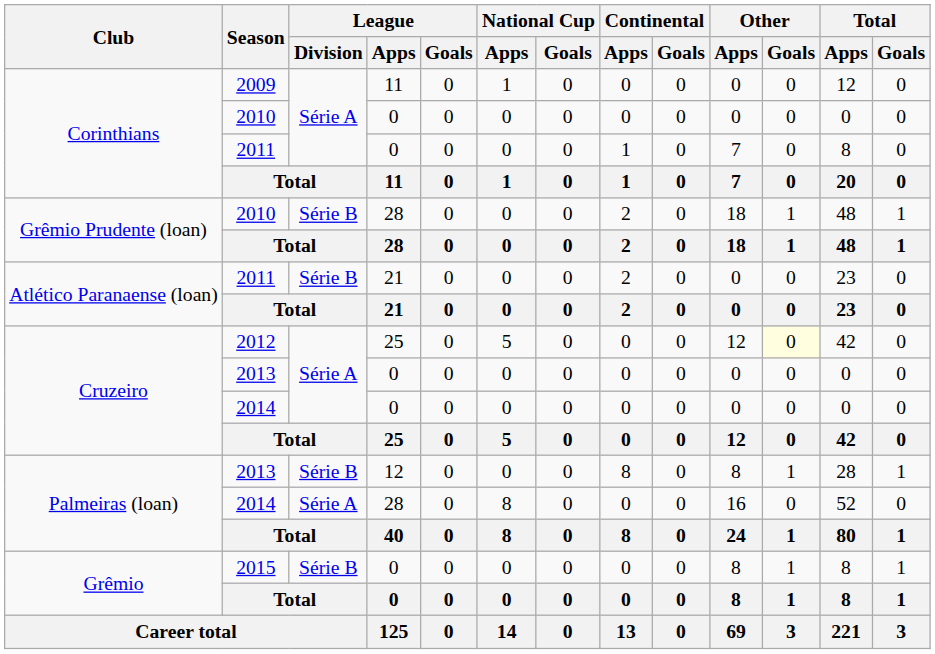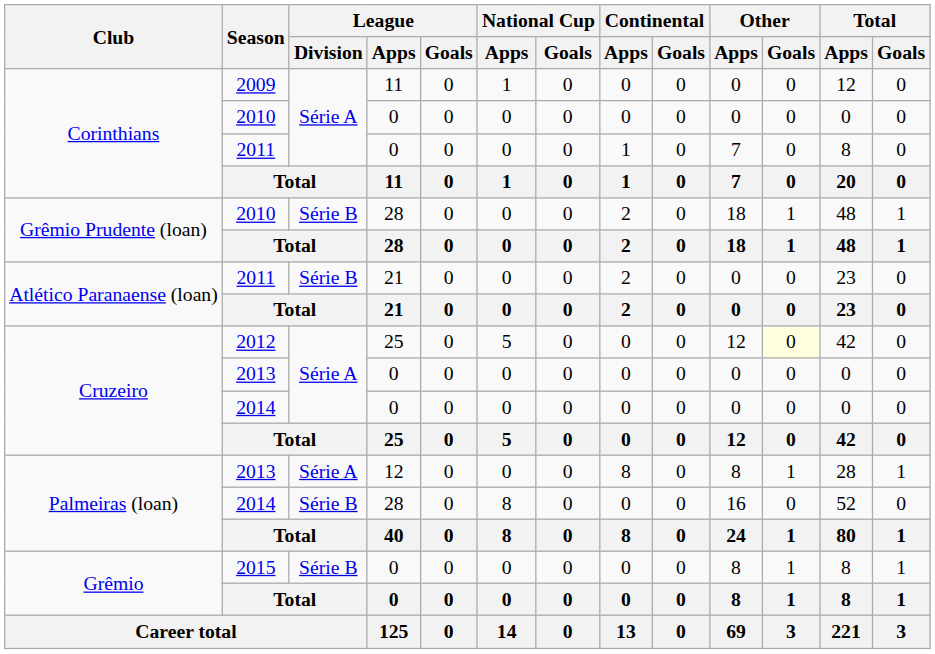 <table class="wikitable" style="font-size:96%; text-align: center;">
 <tr>
 <th rowspan="2">Club</th>
 <th rowspan="2">Season</th>
 <th colspan="3">League</th>
 <th colspan="2">National Cup</th>
 <th colspan="2">Continental</th>
 <th colspan="2">Other</th>
 <th colspan="2">Total</th>
 </tr>
 <tr>
 <th>Division</th>
 <th>Apps</th>
 <th>Goals</th>
 <th>Apps</th>
 <th>Goals</th>
 <th>Apps</th>
 <th>Goals</th>
 <th>Apps</th>
 <th>Goals</th>
 <th>Apps</th>
 <th>Goals</th>
 </tr>
 <tr>
 <td rowspan="4" valign="center"><a href='#'>Corinthians</a></td>
 <td><a href='#'>2009</a></td>
 <td rowspan="3"><a href='#'>Série A</a></td>
 <td>11</td>
 <td>0</td>
 <td>1</td>
 <td>0</td>
 <td>0</td>
 <td>0</td>
 <td>0</td>
 <td>0</td>
 <td>12</td>
 <td>0</td>
 </tr>
 <tr>
 <td><a href='#'>2010</a></td>
 <td>0</td>
 <td>0</td>
 <td>0</td>
 <td>0</td>
 <td>0</td>
 <td>0</td>
 <td>0</td>
 <td>0</td>
 <td>0</td>
 <td>0</td>
 </tr>
 <tr>
 <td><a href='#'>2011</a></td>
 <td>0</td>
 <td>0</td>
 <td>0</td>
 <td>0</td>
 <td>1</td>
 <td>0</td>
 <td>7</td>
 <td>0</td>
 <td>8</td>
 <td>0</td>
 </tr>
 <tr>
 <th colspan="2">Total</th>
 <th>11</th>
 <th>0</th>
 <th>1</th>
 <th>0</th>
 <th>1</th>
 <th>0</th>
 <th>7</th>
 <th>0</th>
 <th>20</th>
 <th>0</th>
 </tr>
 <tr>
 <td rowspan="2" valign="center"><a href='#'>Grêmio Prudente</a> (loan)</td>
 <td><a href='#'>2010</a></td>
 <td><a href='#'>Série B</a></td>
 <td>28</td>
 <td>0</td>
 <td>0</td>
 <td>0</td>
 <td>2</td>
 <td>0</td>
 <td>18</td>
 <td>1</td>
 <td>48</td>
 <td>1</td>
 </tr>
 <tr>
 <th colspan="2">Total</th>
 <th>28</th>
 <th>0</th>
 <th>0</th>
 <th>0</th>
 <th>2</th>
 <th>0</th>
 <th>18</th>
 <th>1</th>
 <th>48</th>
 <th>1</th>
 </tr>
 <tr>
 <td rowspan="2" valign="center"><a href='#'>Atlético Paranaense</a> (loan)</td>
 <td><a href='#'>2011</a></td>
 <td><a href='#'>Série B</a></td>
 <td>21</td>
 <td>0</td>
 <td>0</td>
 <td>0</td>
 <td>2</td>
 <td>0</td>
 <td>0</td>
 <td>0</td>
 <td>23</td>
 <td>0</td>
 </tr>
 <tr>
 <th colspan="2">Total</th>
 <th>21</th>
 <th>0</th>
 <th>0</th>
 <th>0</th>
 <th>2</th>
 <th>0</th>
 <th>0</th>
 <th>0</th>
 <th>23</th>
 <th>0</th>
 </tr>
 <tr>
 <td rowspan="4" valign="center"><a href='#'>Cruzeiro</a></td>
 <td><a href='#'>2012</a></td>
 <td rowspan="3"><a href='#'>Série A</a></td>
 <td>25</td>
 <td>0</td>
 <td>5</td>
 <td>0</td>
 <td>0</td>
 <td>0</td>
 <td>12</td>
 <td style="background: lightyellow;">0</td>
 <td>42</td>
 <td>0</td>
 </tr>
 <tr>
 <td><a href='#'>2013</a></td>
 <td>0</td>
 <td>0</td>
 <td>0</td>
 <td>0</td>
 <td>0</td>
 <td>0</td>
 <td>0</td>
 <td>0</td>
 <td>0</td>
 <td>0</td>
 </tr>
 <tr>
 <td><a href='#'>2014</a></td>
 <td>0</td>
 <td>0</td>
 <td>0</td>
 <td>0</td>
 <td>0</td>
 <td>0</td>
 <td>0</td>
 <td>0</td>
 <td>0</td>
 <td>0</td>
 </tr>
 <tr>
 <th colspan="2">Total</th>
 <th>25</th>
 <th>0</th>
 <th>5</th>
 <th>0</th>
 <th>0</th>
 <th>0</th>
 <th>12</th>
 <th>0</th>
 <th>42</th>
 <th>0</th>
 </tr>
 <tr>
 <td rowspan="3" valign="center"><a href='#'>Palmeiras</a> (loan)</td>
 <td><a href='#'>2013</a></td>
-<td><a href='#'>Série B</a></td>
+<td><a href='#'>Série A</a></td>
 <td>12</td>
 <td>0</td>
 <td>0</td>
 <td>0</td>
 <td>8</td>
 <td>0</td>
 <td>8</td>
 <td>1</td>
 <td>28</td>
 <td>1</td>
 </tr>
 <tr>
 <td><a href='#'>2014</a></td>
-<td><a href='#'>Série A</a></td>
+<td><a href='#'>Série B</a></td>
 <td>28</td>
 <td>0</td>
 <td>8</td>
 <td>0</td>
 <td>0</td>
 <td>0</td>
 <td>16</td>
 <td>0</td>
 <td>52</td>
 <td>0</td>
 </tr>
 <tr>
 <th colspan="2">Total</th>
 <th>40</th>
 <th>0</th>
 <th>8</th>
 <th>0</th>
 <th>8</th>
 <th>0</th>
 <th>24</th>
 <th>1</th>
 <th>80</th>
 <th>1</th>
 </tr>
 <tr>
 <td rowspan="2" valign="center"><a href='#'>Grêmio</a></td>
 <td><a href='#'>2015</a></td>
 <td><a href='#'>Série B</a></td>
 <td>0</td>
 <td>0</td>
 <td>0</td>
 <td>0</td>
 <td>0</td>
 <td>0</td>
 <td>8</td>
 <td>1</td>
 <td>8</td>
 <td>1</td>
 </tr>
 <tr>
 <th colspan="2">Total</th>
 <th>0</th>
 <th>0</th>
 <th>0</th>
 <th>0</th>
 <th>0</th>
 <th>0</th>
 <th>8</th>
 <th>1</th>
 <th>8</th>
 <th>1</th>
 </tr>
 <tr>
 <th colspan="3">Career total</th>
 <th>125</th>
 <th>0</th>
 <th>14</th>
 <th>0</th>
 <th>13</th>
 <th>0</th>
 <th>69</th>
 <th>3</th>
 <th>221</th>
 <th>3</th>
 </tr>
 </table>
